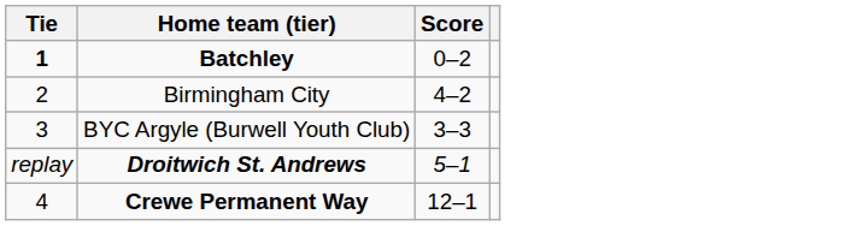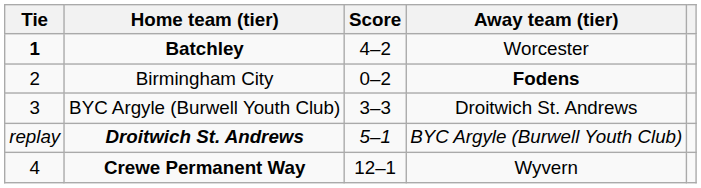 <table class="wikitable" style="text-align:center; font-size:85%">
 <tr>
 <th>Tie</th>
 <th>Home team (tier)</th>
 <th>Score</th>
+<th>Away team (tier)</th>
 <th></th>
 </tr>
 <tr>
 <td align="center"><strong>1</strong></td>
 <td><strong>Batchley</strong></td>
-<td align="center">0–2</td>
+<td align="center">4–2</td>
+<td>Worcester</td>
 <td></td>
 </tr>
 <tr>
 <td align="center">2</td>
 <td>Birmingham City</td>
-<td align="center">4–2</td>
+<td align="center">0–2</td>
+<td><strong>Fodens</strong></td>
 <td></td>
 </tr>
 <tr>
 <td align="center">3</td>
 <td>BYC Argyle (Burwell Youth Club)</td>
 <td align="center">3–3 </td>
+<td>Droitwich St. Andrews</td>
 <td></td>
 </tr>
 <tr>
 <td align="center"><em>replay</em></td>
 <td><strong><em>Droitwich St. Andrews</em></strong></td>
 <td align="center"><em>5–1</em></td>
+<td><em>BYC Argyle (Burwell Youth Club)</em></td>
 <td></td>
 </tr>
 <tr>
 <td align="center">4</td>
 <td><strong>Crewe Permanent Way</strong></td>
 <td align="center">12–1</td>
+<td>Wyvern</td>
 <td></td>
 </tr>
 </table>
